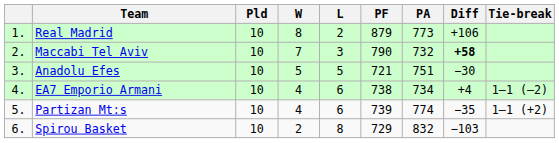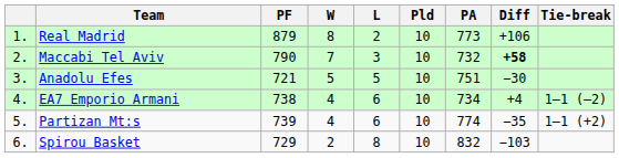 <table class="wikitable" style="text-align:center">
 <tr>
 <th width=25></th>
 <th width=220>Team</th>
-<th width=40>Pld</th>
+<th width=40>PF</th>
 <th width=40>W</th>
 <th width=40>L</th>
-<th width=40>PF</th>
+<th width=40>Pld</th>
 <th width=40>PA</th>
 <th width=40>Diff</th>
 <th>Tie-break</th>
 </tr>
 <tr style="background:#ccffcc">
 <td>1.</td>
 <td align=left> <a href='#'>Real Madrid</a></td>
-<td>10</td>
+<td>879</td>
 <td>8</td>
 <td>2</td>
-<td>879</td>
+<td>10</td>
 <td>773</td>
 <td>+106</td>
 <td></td>
 </tr>
 <tr style="background:#ccffcc">
 <td>2.</td>
 <td align=left> <a href='#'>Maccabi Tel Aviv</a></td>
-<td>10</td>
+<td>790</td>
 <td>7</td>
 <td>3</td>
-<td>790</td>
+<td>10</td>
 <td>732</td>
 <td><strong>+58</strong></td>
 <td></td>
 </tr>
 <tr style="background:#ccffcc">
 <td>3.</td>
 <td align=left> <a href='#'>Anadolu Efes</a></td>
-<td>10</td>
+<td>721</td>
 <td>5</td>
 <td>5</td>
-<td>721</td>
+<td>10</td>
 <td>751</td>
 <td>−30</td>
 <td></td>
 </tr>
 <tr style="background:#ccffcc">
 <td>4.</td>
 <td align=left> <a href='#'>EA7 Emporio Armani</a></td>
-<td>10</td>
+<td>738</td>
 <td>4</td>
 <td>6</td>
-<td>738</td>
+<td>10</td>
 <td>734</td>
 <td>+4</td>
 <td>1–1 (–2)</td>
 </tr>
 <tr>
 <td>5.</td>
 <td align=left> <a href='#'>Partizan Mt:s</a></td>
-<td>10</td>
+<td>739</td>
 <td>4</td>
 <td>6</td>
-<td>739</td>
+<td>10</td>
 <td>774</td>
 <td>−35</td>
 <td>1–1 (+2)</td>
 </tr>
 <tr>
 <td>6.</td>
 <td align=left> <a href='#'>Spirou Basket</a></td>
-<td>10</td>
+<td>729</td>
 <td>2</td>
 <td>8</td>
-<td>729</td>
+<td>10</td>
 <td>832</td>
 <td>−103</td>
 <td></td>
 </tr>
 </table>
